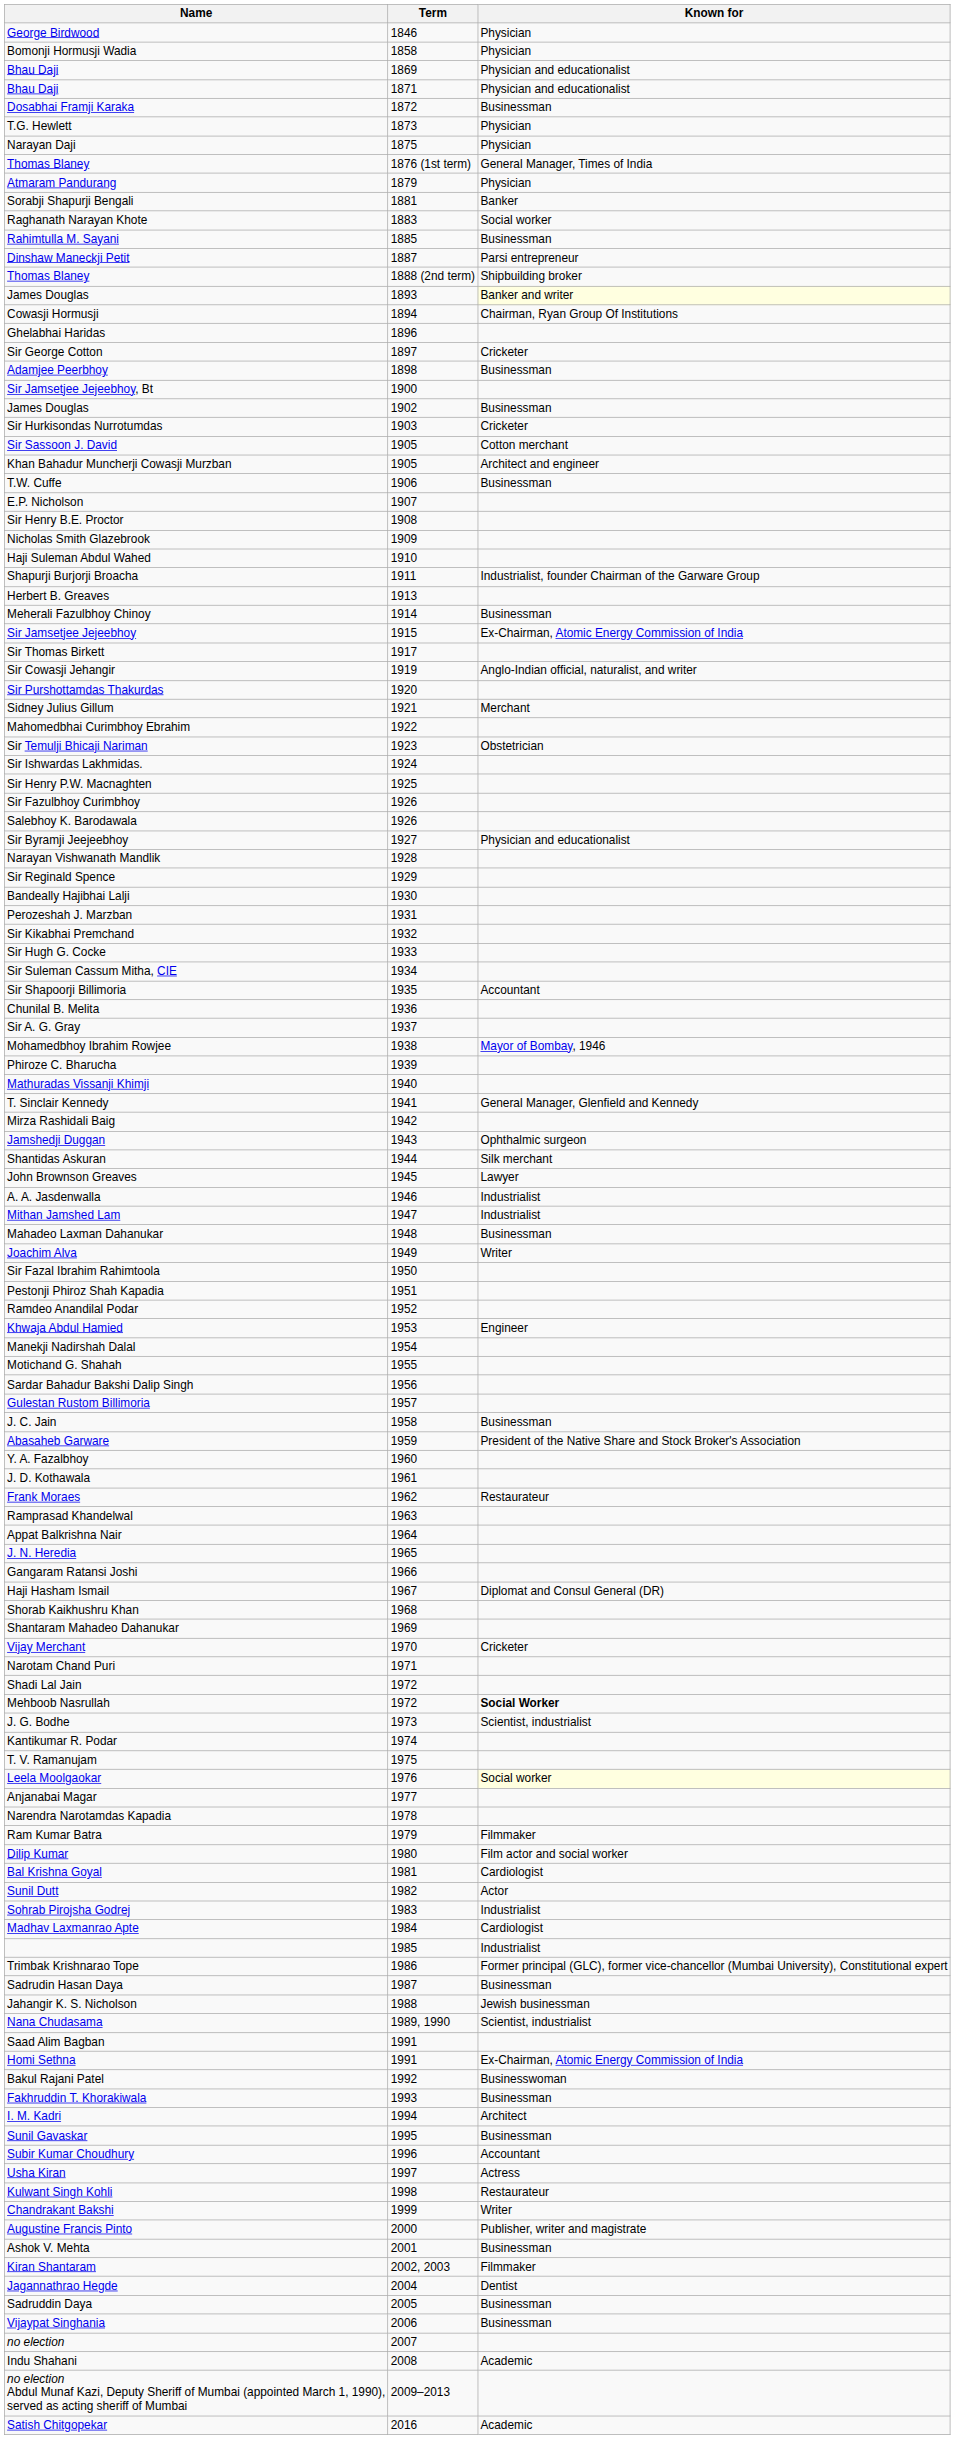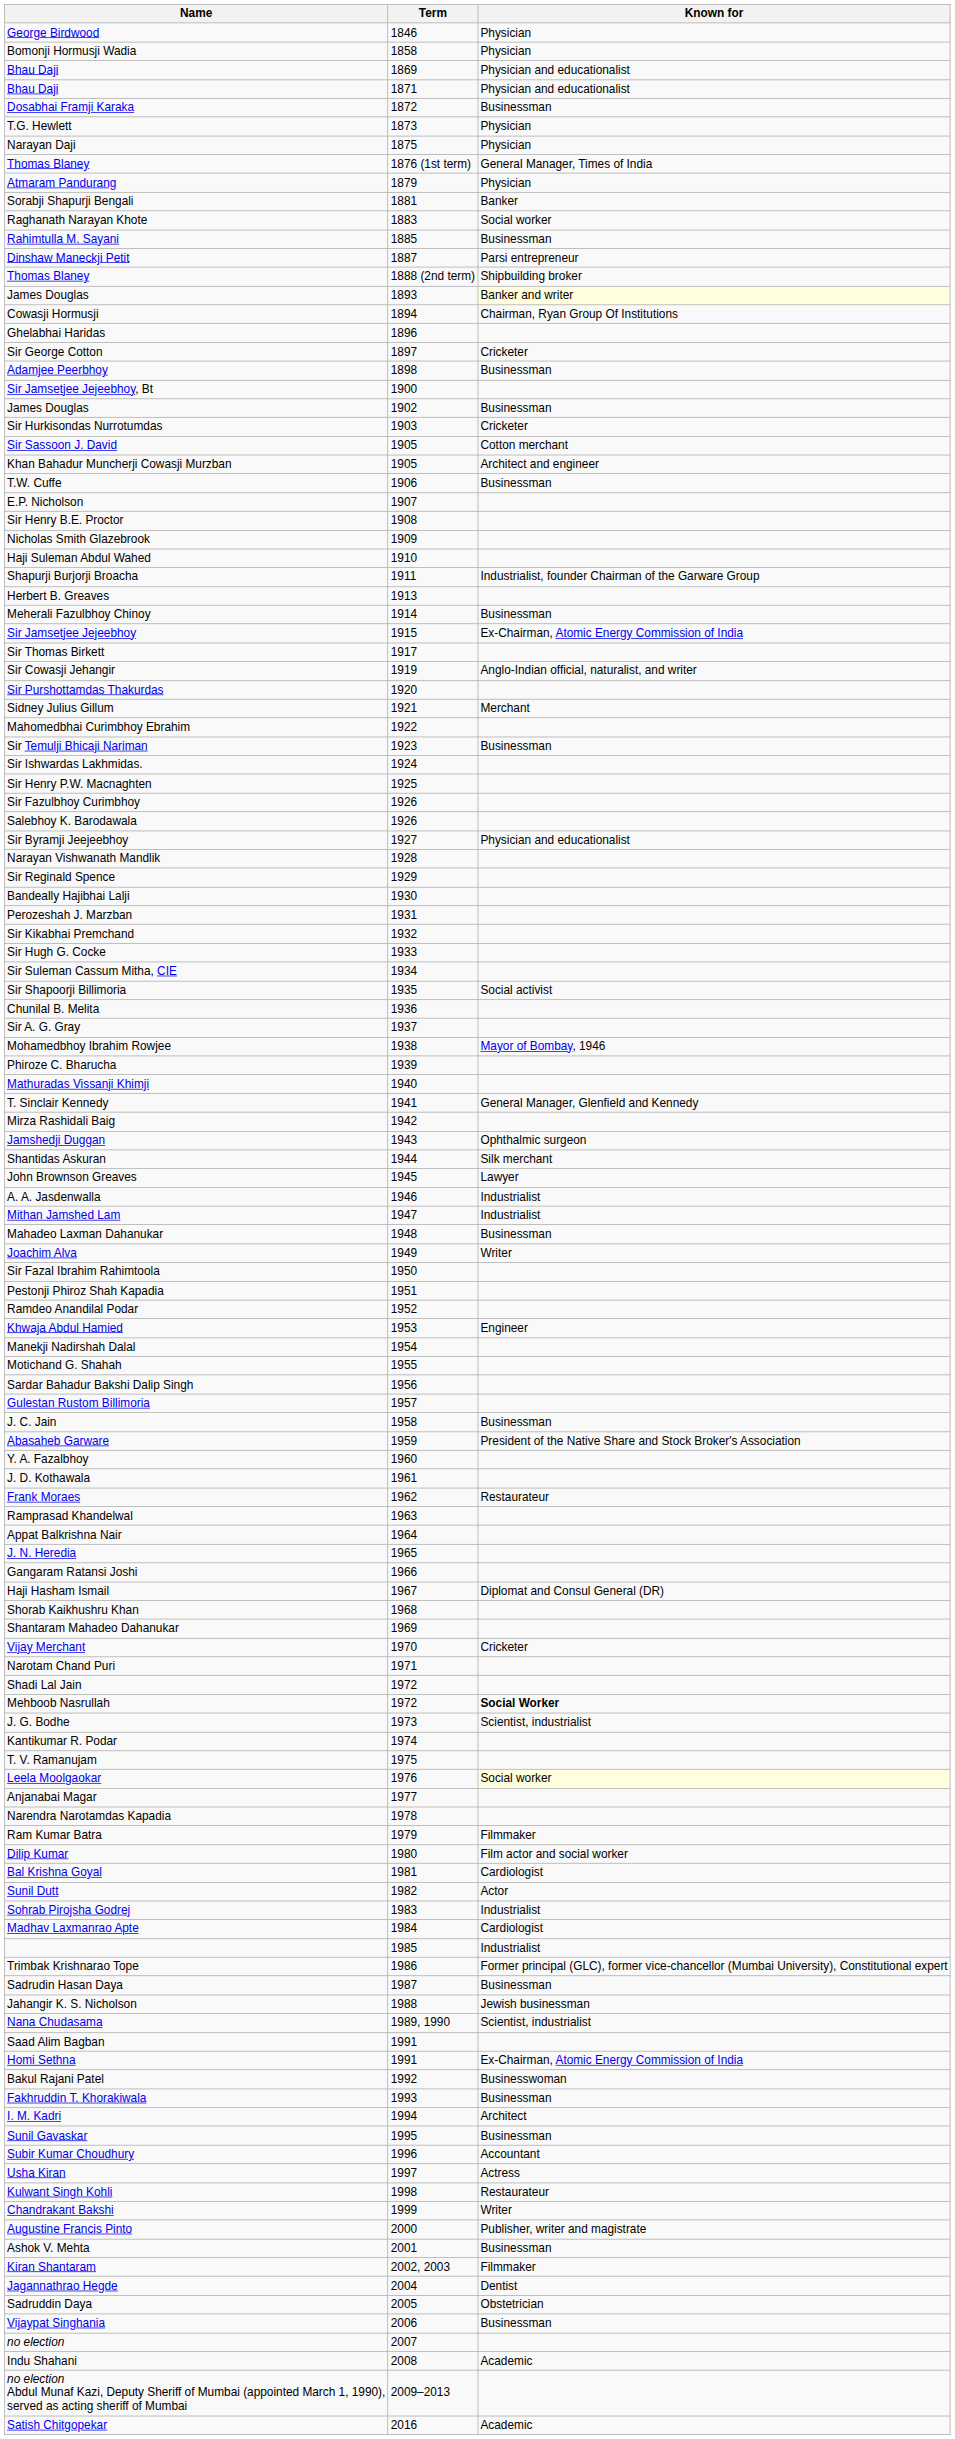 <table class="wikitable sortable" border="1">
 <tr>
 <th>Name</th>
 <th data-sort-type="text">Term</th>
 <th data-sort-type="text">Known for</th>
 </tr>
 <tr>
 <td><a href='#'>George Birdwood</a></td>
 <td>1846 </td>
 <td>Physician</td>
 </tr>
 <tr>
 <td>Bomonji Hormusji Wadia</td>
 <td>1858 </td>
 <td>Physician</td>
 </tr>
 <tr>
 <td><a href='#'>Bhau Daji</a></td>
 <td>1869</td>
 <td>Physician and educationalist</td>
 </tr>
 <tr>
 <td><a href='#'>Bhau Daji</a></td>
 <td>1871</td>
 <td>Physician and educationalist</td>
 </tr>
 <tr>
 <td><a href='#'>Dosabhai Framji Karaka</a></td>
 <td>1872 </td>
 <td>Businessman</td>
 </tr>
 <tr>
 <td>T.G. Hewlett</td>
 <td>1873 </td>
 <td>Physician</td>
 </tr>
 <tr>
 <td>Narayan Daji</td>
 <td>1875 </td>
 <td>Physician</td>
 </tr>
 <tr>
 <td><a href='#'>Thomas Blaney</a></td>
 <td>1876  (1st term)</td>
 <td>General Manager, Times of India</td>
 </tr>
 <tr>
 <td><a href='#'>Atmaram Pandurang</a></td>
 <td>1879 </td>
 <td>Physician</td>
 </tr>
 <tr>
 <td>Sorabji Shapurji Bengali</td>
 <td>1881 </td>
 <td>Banker</td>
 </tr>
 <tr>
 <td>Raghanath Narayan Khote</td>
 <td>1883</td>
 <td>Social worker</td>
 </tr>
 <tr>
 <td><a href='#'>Rahimtulla M. Sayani</a></td>
 <td>1885</td>
 <td>Businessman</td>
 </tr>
 <tr>
 <td><a href='#'>Dinshaw Maneckji Petit</a></td>
 <td>1887</td>
 <td>Parsi entrepreneur</td>
 </tr>
 <tr>
 <td><a href='#'>Thomas Blaney</a></td>
 <td>1888  (2nd term)</td>
 <td>Shipbuilding broker</td>
 </tr>
 <tr>
 <td>James Douglas</td>
 <td>1893</td>
 <td style="background: lightyellow;">Banker and writer</td>
 </tr>
 <tr>
 <td>Cowasji Hormusji</td>
 <td>1894 </td>
 <td>Chairman, Ryan Group Of Institutions</td>
 </tr>
 <tr>
 <td>Ghelabhai Haridas</td>
 <td>1896</td>
 <td></td>
 </tr>
 <tr>
 <td>Sir George Cotton</td>
 <td>1897</td>
 <td>Cricketer</td>
 </tr>
 <tr>
 <td><a href='#'>Adamjee Peerbhoy</a></td>
 <td>1898</td>
 <td>Businessman</td>
 </tr>
 <tr>
 <td><a href='#'>Sir Jamsetjee Jejeebhoy</a>, Bt</td>
 <td>1900 </td>
 <td></td>
 </tr>
 <tr>
 <td>James Douglas</td>
 <td>1902</td>
 <td>Businessman</td>
 </tr>
 <tr>
 <td>Sir Hurkisondas Nurrotumdas</td>
 <td>1903 </td>
 <td>Cricketer</td>
 </tr>
 <tr>
 <td><a href='#'>Sir Sassoon J. David</a></td>
 <td>1905 </td>
 <td>Cotton merchant</td>
 </tr>
 <tr>
 <td>Khan Bahadur Muncherji Cowasji Murzban</td>
 <td>1905</td>
 <td>Architect and engineer</td>
 </tr>
 <tr>
 <td>T.W. Cuffe</td>
 <td>1906</td>
 <td>Businessman</td>
 </tr>
 <tr>
 <td>E.P. Nicholson</td>
 <td>1907</td>
 <td></td>
 </tr>
 <tr>
 <td>Sir Henry B.E. Proctor</td>
 <td>1908</td>
 <td></td>
 </tr>
 <tr>
 <td>Nicholas Smith Glazebrook</td>
 <td>1909</td>
 <td></td>
 </tr>
 <tr>
 <td>Haji Suleman Abdul Wahed</td>
 <td>1910</td>
 <td></td>
 </tr>
 <tr>
 <td>Shapurji Burjorji Broacha</td>
 <td>1911</td>
 <td>Industrialist, founder Chairman of the Garware Group</td>
 </tr>
 <tr>
 <td>Herbert B. Greaves</td>
 <td>1913</td>
 <td></td>
 </tr>
 <tr>
 <td>Meherali Fazulbhoy Chinoy</td>
 <td>1914</td>
 <td>Businessman</td>
 </tr>
 <tr>
 <td><a href='#'>Sir Jamsetjee Jejeebhoy</a></td>
 <td>1915</td>
 <td>Ex-Chairman, <a href='#'>Atomic Energy Commission of India</a></td>
 </tr>
 <tr>
 <td>Sir Thomas Birkett</td>
 <td>1917</td>
 <td></td>
 </tr>
 <tr>
 <td>Sir Cowasji Jehangir</td>
 <td>1919</td>
 <td>Anglo-Indian official, naturalist, and writer</td>
 </tr>
 <tr>
 <td><a href='#'>Sir Purshottamdas Thakurdas</a></td>
 <td>1920 </td>
 <td></td>
 </tr>
 <tr>
 <td>Sidney Julius Gillum</td>
 <td>1921</td>
 <td>Merchant</td>
 </tr>
 <tr>
 <td>Mahomedbhai Curimbhoy Ebrahim</td>
 <td>1922 </td>
 <td></td>
 </tr>
 <tr>
 <td>Sir <a href='#'>Temulji Bhicaji Nariman</a></td>
 <td>1923 </td>
-<td>Obstetrician</td>
+<td>Businessman</td>
 </tr>
 <tr>
 <td>Sir Ishwardas Lakhmidas.</td>
 <td>1924 </td>
 <td></td>
 </tr>
 <tr>
 <td>Sir Henry P.W. Macnaghten</td>
 <td>1925</td>
 <td></td>
 </tr>
 <tr>
 <td>Sir Fazulbhoy Curimbhoy</td>
 <td>1926</td>
 <td></td>
 </tr>
 <tr>
 <td>Salebhoy K. Barodawala</td>
 <td>1926</td>
 <td></td>
 </tr>
 <tr>
 <td>Sir Byramji Jeejeebhoy</td>
 <td>1927</td>
 <td>Physician and educationalist</td>
 </tr>
 <tr>
 <td>Narayan Vishwanath Mandlik</td>
 <td>1928</td>
 <td></td>
 </tr>
 <tr>
 <td>Sir Reginald Spence</td>
 <td>1929</td>
 <td></td>
 </tr>
 <tr>
 <td>Bandeally Hajibhai Lalji</td>
 <td>1930</td>
 <td></td>
 </tr>
 <tr>
 <td>Perozeshah J. Marzban</td>
 <td>1931</td>
 <td></td>
 </tr>
 <tr>
 <td>Sir Kikabhai Premchand</td>
 <td>1932</td>
 <td></td>
 </tr>
 <tr>
 <td>Sir Hugh G. Cocke</td>
 <td>1933</td>
 <td></td>
 </tr>
 <tr>
 <td>Sir Suleman Cassum Mitha, <a href='#'>CIE</a></td>
 <td>1934</td>
 <td></td>
 </tr>
 <tr>
 <td>Sir Shapoorji Billimoria</td>
 <td>1935</td>
-<td>Accountant</td>
+<td>Social activist</td>
 </tr>
 <tr>
 <td>Chunilal B. Melita</td>
 <td>1936</td>
 <td></td>
 </tr>
 <tr>
 <td>Sir A. G. Gray</td>
 <td>1937</td>
 <td></td>
 </tr>
 <tr>
 <td>Mohamedbhoy Ibrahim Rowjee</td>
 <td>1938 </td>
 <td><a href='#'>Mayor of Bombay</a>, 1946</td>
 </tr>
 <tr>
 <td>Phiroze C. Bharucha</td>
 <td>1939</td>
 <td></td>
 </tr>
 <tr>
 <td><a href='#'>Mathuradas Vissanji Khimji</a></td>
 <td>1940</td>
 <td></td>
 </tr>
 <tr>
 <td>T. Sinclair Kennedy</td>
 <td>1941</td>
 <td>General Manager, Glenfield and Kennedy</td>
 </tr>
 <tr>
 <td>Mirza Rashidali Baig</td>
 <td>1942</td>
 <td></td>
 </tr>
 <tr>
 <td><a href='#'>Jamshedji Duggan</a></td>
 <td>1943</td>
 <td>Ophthalmic surgeon</td>
 </tr>
 <tr>
 <td>Shantidas Askuran</td>
 <td>1944</td>
 <td>Silk merchant</td>
 </tr>
 <tr>
 <td>John Brownson Greaves</td>
 <td>1945</td>
 <td>Lawyer</td>
 </tr>
 <tr>
 <td>A. A. Jasdenwalla</td>
 <td>1946</td>
 <td>Industrialist</td>
 </tr>
 <tr>
 <td><a href='#'>Mithan Jamshed Lam</a></td>
 <td>1947</td>
 <td>Industrialist</td>
 </tr>
 <tr>
 <td>Mahadeo Laxman Dahanukar</td>
 <td>1948</td>
 <td>Businessman</td>
 </tr>
 <tr>
 <td><a href='#'>Joachim Alva</a></td>
 <td>1949</td>
 <td>Writer</td>
 </tr>
 <tr>
 <td>Sir Fazal Ibrahim Rahimtoola</td>
 <td>1950 </td>
 <td></td>
 </tr>
 <tr>
 <td>Pestonji Phiroz Shah Kapadia</td>
 <td>1951</td>
 <td></td>
 </tr>
 <tr>
 <td>Ramdeo Anandilal Podar</td>
 <td>1952</td>
 <td></td>
 </tr>
 <tr>
 <td><a href='#'>Khwaja Abdul Hamied</a></td>
 <td>1953</td>
 <td>Engineer</td>
 </tr>
 <tr>
 <td>Manekji Nadirshah Dalal</td>
 <td>1954 </td>
 <td></td>
 </tr>
 <tr>
 <td>Motichand G. Shahah</td>
 <td>1955</td>
 <td></td>
 </tr>
 <tr>
 <td>Sardar Bahadur Bakshi Dalip Singh</td>
 <td>1956</td>
 <td></td>
 </tr>
 <tr>
 <td><a href='#'>Gulestan Rustom Billimoria</a></td>
 <td>1957 </td>
 <td></td>
 </tr>
 <tr>
 <td>J. C. Jain</td>
 <td>1958 </td>
 <td>Businessman</td>
 </tr>
 <tr>
 <td><a href='#'>Abasaheb Garware</a></td>
 <td>1959 </td>
 <td>President of the Native Share and Stock Broker's Association</td>
 </tr>
 <tr>
 <td>Y. A. Fazalbhoy</td>
 <td>1960 </td>
 <td></td>
 </tr>
 <tr>
 <td>J. D. Kothawala</td>
 <td>1961</td>
 <td></td>
 </tr>
 <tr>
 <td><a href='#'>Frank Moraes</a></td>
 <td>1962</td>
 <td>Restaurateur</td>
 </tr>
 <tr>
 <td>Ramprasad Khandelwal</td>
 <td>1963</td>
 <td></td>
 </tr>
 <tr>
 <td>Appat Balkrishna Nair</td>
 <td>1964 </td>
 <td></td>
 </tr>
 <tr>
 <td><a href='#'>J. N. Heredia</a></td>
 <td>1965</td>
 <td></td>
 </tr>
 <tr>
 <td>Gangaram Ratansi Joshi</td>
 <td>1966 </td>
 <td></td>
 </tr>
 <tr>
 <td>Haji Hasham Ismail</td>
 <td>1967</td>
 <td>Diplomat and Consul General (DR)</td>
 </tr>
 <tr>
 <td>Shorab Kaikhushru Khan</td>
 <td>1968 </td>
 <td></td>
 </tr>
 <tr>
 <td>Shantaram Mahadeo Dahanukar</td>
 <td>1969</td>
 <td></td>
 </tr>
 <tr>
 <td><a href='#'>Vijay Merchant</a></td>
 <td>1970</td>
 <td>Cricketer</td>
 </tr>
 <tr>
 <td>Narotam Chand Puri</td>
 <td>1971 </td>
 <td></td>
 </tr>
 <tr>
 <td>Shadi Lal Jain</td>
 <td>1972</td>
 <td></td>
 </tr>
 <tr>
 <td>Mehboob Nasrullah</td>
 <td>1972</td>
 <td><strong>Social Worker</strong></td>
 </tr>
 <tr>
 <td>J. G. Bodhe</td>
 <td>1973</td>
 <td>Scientist, industrialist</td>
 </tr>
 <tr>
 <td>Kantikumar R. Podar</td>
 <td>1974 </td>
 <td></td>
 </tr>
 <tr>
 <td>T. V. Ramanujam</td>
 <td>1975</td>
 <td></td>
 </tr>
 <tr>
 <td><a href='#'>Leela Moolgaokar</a></td>
 <td>1976</td>
 <td style="background: lightyellow;">Social worker</td>
 </tr>
 <tr>
 <td>Anjanabai Magar</td>
 <td>1977 </td>
 <td></td>
 </tr>
 <tr>
 <td>Narendra Narotamdas Kapadia</td>
 <td>1978 </td>
 <td></td>
 </tr>
 <tr>
 <td>Ram Kumar Batra</td>
 <td>1979</td>
 <td>Filmmaker</td>
 </tr>
 <tr>
 <td><a href='#'>Dilip Kumar</a></td>
 <td>1980 </td>
 <td>Film actor and social worker</td>
 </tr>
 <tr>
 <td><a href='#'>Bal Krishna Goyal</a></td>
 <td>1981 </td>
 <td>Cardiologist</td>
 </tr>
 <tr>
 <td><a href='#'>Sunil Dutt</a></td>
 <td>1982 </td>
 <td>Actor</td>
 </tr>
 <tr>
 <td><a href='#'>Sohrab Pirojsha Godrej</a></td>
 <td>1983 </td>
 <td>Industrialist</td>
 </tr>
 <tr>
 <td><a href='#'>Madhav Laxmanrao Apte</a></td>
 <td>1984 </td>
 <td>Cardiologist</td>
 </tr>
 <tr>
 <td></td>
 <td>1985  </td>
 <td>Industrialist</td>
 </tr>
 <tr>
 <td>Trimbak Krishnarao Tope</td>
 <td>1986 </td>
 <td>Former principal (GLC), former vice-chancellor (Mumbai University), Constitutional expert</td>
 </tr>
 <tr>
 <td>Sadrudin Hasan Daya</td>
 <td>1987  </td>
 <td>Businessman</td>
 </tr>
 <tr>
 <td>Jahangir K. S. Nicholson</td>
 <td>1988 </td>
 <td>Jewish businessman</td>
 </tr>
 <tr>
 <td><a href='#'>Nana Chudasama</a></td>
 <td>1989, 1990  </td>
 <td>Scientist, industrialist</td>
 </tr>
 <tr>
 <td>Saad Alim Bagban</td>
 <td>1991  </td>
 <td></td>
 </tr>
 <tr>
 <td><a href='#'>Homi Sethna</a></td>
 <td>1991 </td>
 <td>Ex-Chairman, <a href='#'>Atomic Energy Commission of India</a></td>
 </tr>
 <tr>
 <td>Bakul Rajani Patel</td>
 <td>1992  </td>
 <td>Businesswoman</td>
 </tr>
 <tr>
 <td><a href='#'>Fakhruddin T. Khorakiwala</a></td>
 <td>1993</td>
 <td>Businessman</td>
 </tr>
 <tr>
 <td><a href='#'>I. M. Kadri</a></td>
 <td>1994</td>
 <td>Architect</td>
 </tr>
 <tr>
 <td><a href='#'>Sunil Gavaskar</a></td>
 <td>1995</td>
 <td>Businessman</td>
 </tr>
 <tr>
 <td><a href='#'>Subir Kumar Choudhury</a></td>
 <td>1996</td>
 <td>Accountant</td>
 </tr>
 <tr>
 <td><a href='#'>Usha Kiran</a></td>
 <td>1997</td>
 <td>Actress</td>
 </tr>
 <tr>
 <td><a href='#'>Kulwant Singh Kohli</a></td>
 <td>1998</td>
 <td>Restaurateur</td>
 </tr>
 <tr>
 <td><a href='#'>Chandrakant Bakshi</a></td>
 <td>1999</td>
 <td>Writer</td>
 </tr>
 <tr>
 <td><a href='#'>Augustine Francis Pinto</a></td>
 <td>2000</td>
 <td>Publisher, writer and magistrate</td>
 </tr>
 <tr>
 <td>Ashok V. Mehta</td>
 <td>2001</td>
 <td>Businessman</td>
 </tr>
 <tr>
 <td><a href='#'>Kiran Shantaram</a></td>
 <td>2002, 2003</td>
 <td>Filmmaker</td>
 </tr>
 <tr>
 <td><a href='#'>Jagannathrao Hegde</a></td>
 <td>2004</td>
 <td>Dentist</td>
 </tr>
 <tr>
 <td>Sadruddin Daya</td>
 <td>2005</td>
-<td>Businessman</td>
+<td>Obstetrician</td>
 </tr>
 <tr>
 <td><a href='#'>Vijaypat Singhania</a></td>
 <td>2006</td>
 <td>Businessman</td>
 </tr>
 <tr>
 <td><em>no election</em></td>
 <td>2007</td>
 <td></td>
 </tr>
 <tr>
 <td>Indu Shahani</td>
 <td>2008 </td>
 <td>Academic</td>
 </tr>
 <tr>
 <td><em>no election</em> <br>Abdul Munaf Kazi, Deputy Sheriff of Mumbai (appointed March 1, 1990), <br>served as acting sheriff of Mumbai</td>
 <td>2009–2013</td>
 <td></td>
 </tr>
 <tr>
 <td><a href='#'>Satish Chitgopekar</a></td>
 <td>2016</td>
 <td>Academic</td>
 </tr>
 </table>
